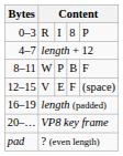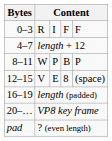 <table class="wikitable floatright">
 <tr>
 <th>Bytes</th>
 <th colspan="4">Content</th>
 </tr>
 <tr>
 <td align="right">0–3</td>
 <td>R</td>
 <td>I</td>
-<td>8</td>
-<td>P</td>
+<td>F</td>
+<td>F</td>
 </tr>
 <tr>
 <td align="right">4–7</td>
 <td colspan="4"><em>length</em> + 12</td>
 </tr>
 <tr>
 <td align="right">8–11</td>
 <td>W</td>
 <td>P</td>
 <td>B</td>
-<td>F</td>
+<td>P</td>
 </tr>
 <tr>
 <td align="right">12–15</td>
 <td>V</td>
 <td>E</td>
-<td>F</td>
+<td>8</td>
 <td>(space)</td>
 </tr>
 <tr>
 <td align="right">16–19</td>
 <td colspan="4"><em>length</em> <small>(padded)</small></td>
 </tr>
 <tr>
 <td align="right">20–…</td>
 <td colspan="4"><em>VP8 key frame</em></td>
 </tr>
 <tr>
 <td><em>pad</em></td>
 <td colspan="4">? <small>(even length)</small></td>
 </tr>
 </table>
